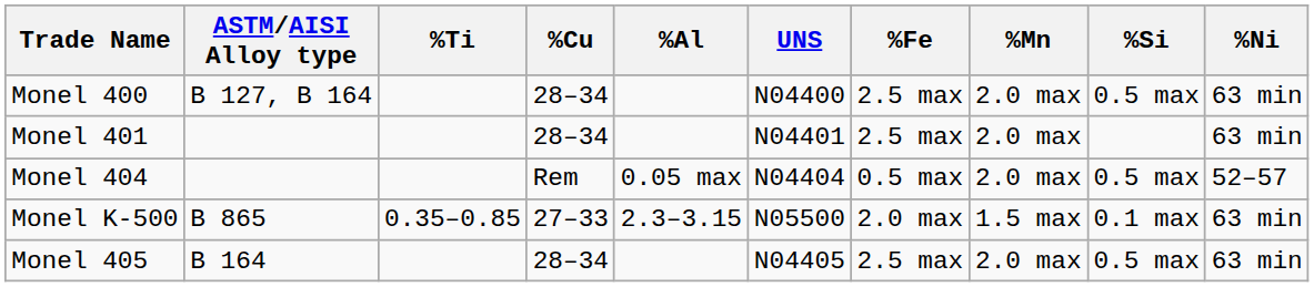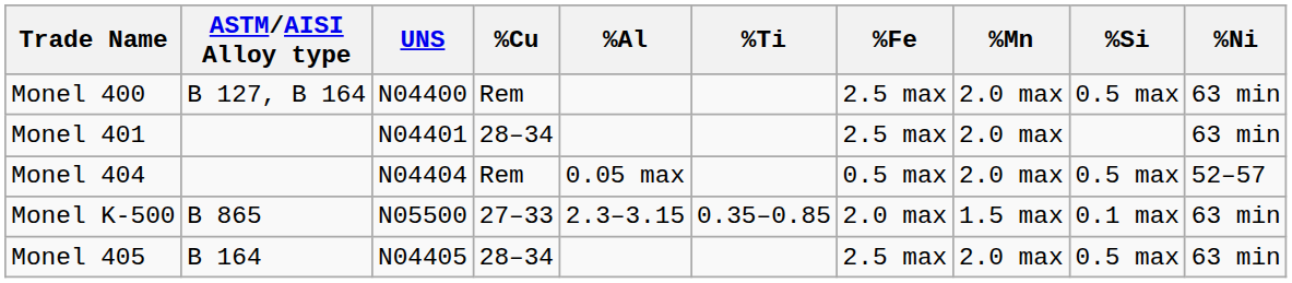 <table class="wikitable">
 <tr>
 <th>Trade Name</th>
 <th><a href='#'>ASTM</a>/<a href='#'>AISI</a><br>Alloy type</th>
-<th>%Ti</th>
+<th><a href='#'>UNS</a></th>
 <th>%Cu</th>
 <th>%Al</th>
-<th><a href='#'>UNS</a></th>
+<th>%Ti</th>
 <th>%Fe</th>
 <th>%Mn</th>
 <th>%Si</th>
 <th>%Ni</th>
 </tr>
 <tr>
 <td>Monel 400</td>
 <td>B 127, B 164</td>
+<td>N04400</td>
+<td>Rem</td>
 <td></td>
-<td>28–34</td>
 <td></td>
-<td>N04400</td>
 <td>2.5 max</td>
 <td>2.0 max</td>
 <td>0.5 max</td>
 <td>63 min</td>
 </tr>
 <tr>
 <td>Monel 401</td>
 <td></td>
-<td></td>
+<td>N04401</td>
 <td>28–34</td>
 <td></td>
-<td>N04401</td>
+<td></td>
 <td>2.5 max</td>
 <td>2.0 max</td>
 <td></td>
 <td>63 min</td>
 </tr>
 <tr>
 <td>Monel 404</td>
 <td></td>
-<td></td>
+<td>N04404</td>
 <td>Rem</td>
 <td>0.05 max</td>
-<td>N04404</td>
+<td></td>
 <td>0.5 max</td>
 <td>2.0 max</td>
 <td>0.5 max</td>
 <td>52–57</td>
 </tr>
 <tr>
 <td>Monel K-500</td>
 <td>B 865</td>
-<td>0.35–0.85</td>
+<td>N05500</td>
 <td>27–33</td>
 <td>2.3–3.15</td>
-<td>N05500</td>
+<td>0.35–0.85</td>
 <td>2.0 max</td>
 <td>1.5 max</td>
 <td>0.1 max</td>
 <td>63 min</td>
 </tr>
 <tr>
 <td>Monel 405</td>
 <td>B 164</td>
-<td></td>
+<td>N04405</td>
 <td>28–34</td>
 <td></td>
-<td>N04405</td>
+<td></td>
 <td>2.5 max</td>
 <td>2.0 max</td>
 <td>0.5 max</td>
 <td>63 min</td>
 </tr>
 </table>
